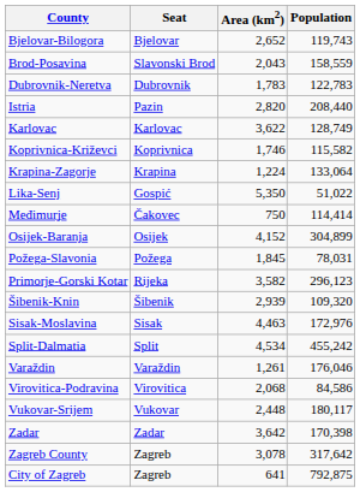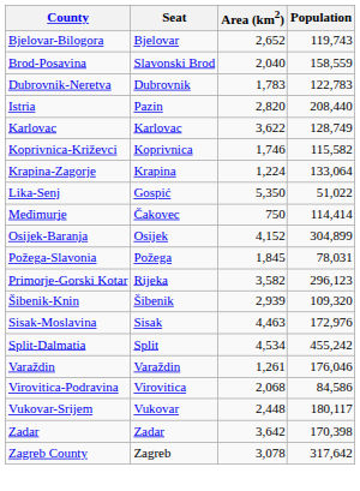 <table class="sortable wikitable" style="margin-top:7px; margin-right:0px; text-align:left; font-size:90%;">
 <tr style="font-size:100%; text-align:right;">
 <th> <a href='#'>County</a></th>
 <th>Seat</th>
 <th>Area (km<sup>2</sup>)</th>
 <th>Population</th>
 </tr>
 <tr>
 <td><a href='#'>Bjelovar-Bilogora</a></td>
 <td><a href='#'>Bjelovar</a></td>
 <td style="text-align:right;padding-right:2px">2,652</td>
 <td style="text-align:right;padding-right:2px">119,743</td>
 </tr>
 <tr>
 <td><a href='#'>Brod-Posavina</a></td>
 <td><a href='#'>Slavonski Brod</a></td>
-<td style="text-align:right;padding-right:2px">2,043</td>
+<td style="text-align:right;padding-right:2px">2,040</td>
 <td style="text-align:right;padding-right:2px">158,559</td>
 </tr>
 <tr>
 <td><a href='#'>Dubrovnik-Neretva</a></td>
 <td><a href='#'>Dubrovnik</a></td>
 <td style="text-align:right;padding-right:2px">1,783</td>
 <td style="text-align:right;padding-right:2px">122,783</td>
 </tr>
 <tr>
 <td><a href='#'>Istria</a></td>
 <td><a href='#'>Pazin</a></td>
 <td style="text-align:right;padding-right:2px">2,820</td>
 <td style="text-align:right;padding-right:2px">208,440</td>
 </tr>
 <tr>
 <td><a href='#'>Karlovac</a></td>
 <td><a href='#'>Karlovac</a></td>
 <td style="text-align:right;padding-right:2px">3,622</td>
 <td style="text-align:right;padding-right:2px">128,749</td>
 </tr>
 <tr>
 <td><a href='#'>Koprivnica-Križevci</a></td>
 <td><a href='#'>Koprivnica</a></td>
 <td style="text-align:right;padding-right:2px">1,746</td>
 <td style="text-align:right;padding-right:2px">115,582</td>
 </tr>
 <tr>
 <td><a href='#'>Krapina-Zagorje</a></td>
 <td><a href='#'>Krapina</a></td>
 <td style="text-align:right;padding-right:2px">1,224</td>
 <td style="text-align:right;padding-right:2px">133,064</td>
 </tr>
 <tr>
 <td><a href='#'>Lika-Senj</a></td>
 <td><a href='#'>Gospić</a></td>
 <td style="text-align:right;padding-right:2px">5,350</td>
 <td style="text-align:right;padding-right:2px">51,022</td>
 </tr>
 <tr>
 <td><a href='#'>Međimurje</a></td>
 <td><a href='#'>Čakovec</a></td>
 <td style="text-align:right;padding-right:2px">750</td>
 <td style="text-align:right;padding-right:2px">114,414</td>
 </tr>
 <tr>
 <td><a href='#'>Osijek-Baranja</a></td>
 <td><a href='#'>Osijek</a></td>
 <td style="text-align:right;padding-right:2px">4,152</td>
 <td style="text-align:right;padding-right:2px">304,899</td>
 </tr>
 <tr>
 <td><a href='#'>Požega-Slavonia</a></td>
 <td><a href='#'>Požega</a></td>
 <td style="text-align:right;padding-right:2px">1,845</td>
 <td style="text-align:right;padding-right:2px">78,031</td>
 </tr>
 <tr>
 <td><a href='#'>Primorje-Gorski Kotar</a></td>
 <td><a href='#'>Rijeka</a></td>
 <td style="text-align:right;padding-right:2px">3,582</td>
 <td style="text-align:right;padding-right:2px">296,123</td>
 </tr>
 <tr>
 <td><a href='#'>Šibenik-Knin</a></td>
 <td><a href='#'>Šibenik</a></td>
 <td style="text-align:right;padding-right:2px">2,939</td>
 <td style="text-align:right;padding-right:2px">109,320</td>
 </tr>
 <tr>
 <td><a href='#'>Sisak-Moslavina</a></td>
 <td><a href='#'>Sisak</a></td>
 <td style="text-align:right;padding-right:2px">4,463</td>
 <td style="text-align:right;padding-right:2px">172,976</td>
 </tr>
 <tr>
 <td><a href='#'>Split-Dalmatia</a></td>
 <td><a href='#'>Split</a></td>
 <td style="text-align:right;padding-right:2px">4,534</td>
 <td style="text-align:right;padding-right:2px">455,242</td>
 </tr>
 <tr>
 <td><a href='#'>Varaždin</a></td>
 <td><a href='#'>Varaždin</a></td>
 <td style="text-align:right;padding-right:2px">1,261</td>
 <td style="text-align:right;padding-right:2px">176,046</td>
 </tr>
 <tr>
 <td><a href='#'>Virovitica-Podravina</a></td>
 <td><a href='#'>Virovitica</a></td>
 <td style="text-align:right;padding-right:2px">2,068</td>
 <td style="text-align:right;padding-right:2px">84,586</td>
 </tr>
 <tr>
 <td><a href='#'>Vukovar-Srijem</a></td>
 <td><a href='#'>Vukovar</a></td>
 <td style="text-align:right;padding-right:2px">2,448</td>
 <td style="text-align:right;padding-right:2px">180,117</td>
 </tr>
 <tr>
 <td><a href='#'>Zadar</a></td>
 <td><a href='#'>Zadar</a></td>
 <td style="text-align:right;padding-right:2px">3,642</td>
 <td style="text-align:right;padding-right:2px">170,398</td>
 </tr>
 <tr>
 <td><a href='#'>Zagreb County</a></td>
 <td>Zagreb</td>
 <td style="text-align:right;padding-right:2px">3,078</td>
 <td style="text-align:right;padding-right:2px">317,642</td>
 </tr>
-<tr>
-<td><a href='#'>City of Zagreb</a></td>
-<td>Zagreb</td>
-<td style="text-align:right;padding-right:2px">641</td>
-<td style="text-align:right;padding-right:2px">792,875</td>
-</tr>
 </table>
